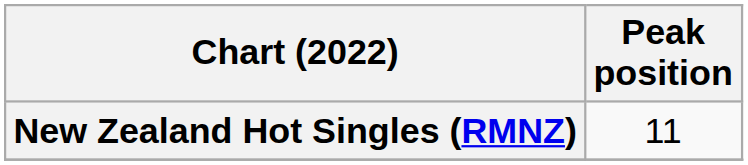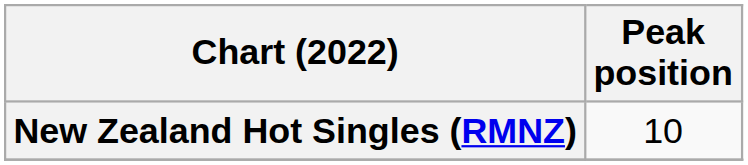 <table class="wikitable sortable plainrowheaders" style="text-align:center">
 <tr>
 <th scope="col">Chart (2022)</th>
 <th scope="col">Peak<br>position</th>
 </tr>
 <tr>
 <th scope="row">New Zealand Hot Singles (<a href='#'>RMNZ</a>)</th>
-<td>11</td>
+<td>10</td>
 </tr>
 <tr>
 </tr>
 <tr>
 </tr>
 </table>
